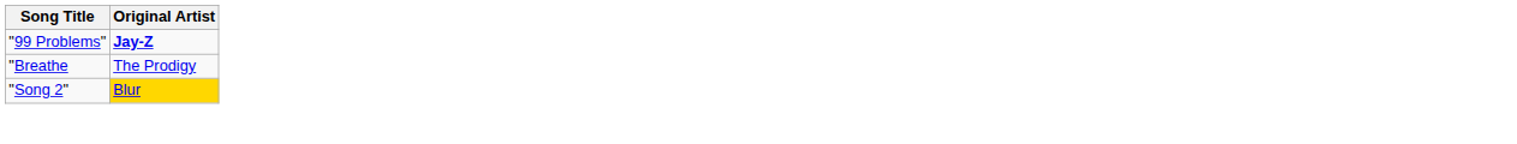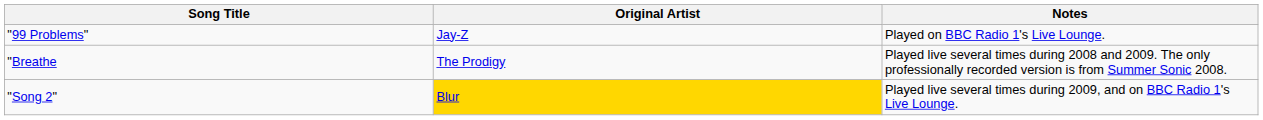 <table class="wikitable sortable">
 <tr>
 <th>Song Title</th>
 <th>Original Artist</th>
+<th width=30%>Notes</th>
 </tr>
 <tr>
 <td>"<a href='#'>99 Problems</a>"</td>
-<td><strong><a href='#'>Jay-Z</a></strong></td>
+<td><a href='#'>Jay-Z</a></td>
+<td>Played on <a href='#'>BBC Radio 1</a>'s <a href='#'>Live Lounge</a>.</td>
 </tr>
 <tr>
 <td>"<a href='#'>Breathe</a></td>
 <td><a href='#'>The Prodigy</a></td>
+<td>Played live several times during 2008 and 2009. The only professionally recorded version is from <a href='#'>Summer Sonic</a> 2008.</td>
 </tr>
 <tr>
 <td>"<a href='#'>Song 2</a>"</td>
 <td style="background: gold;"><a href='#'>Blur</a></td>
+<td>Played live several times during 2009, and on <a href='#'>BBC Radio 1</a>'s <a href='#'>Live Lounge</a>.</td>
 </tr>
 </table>
